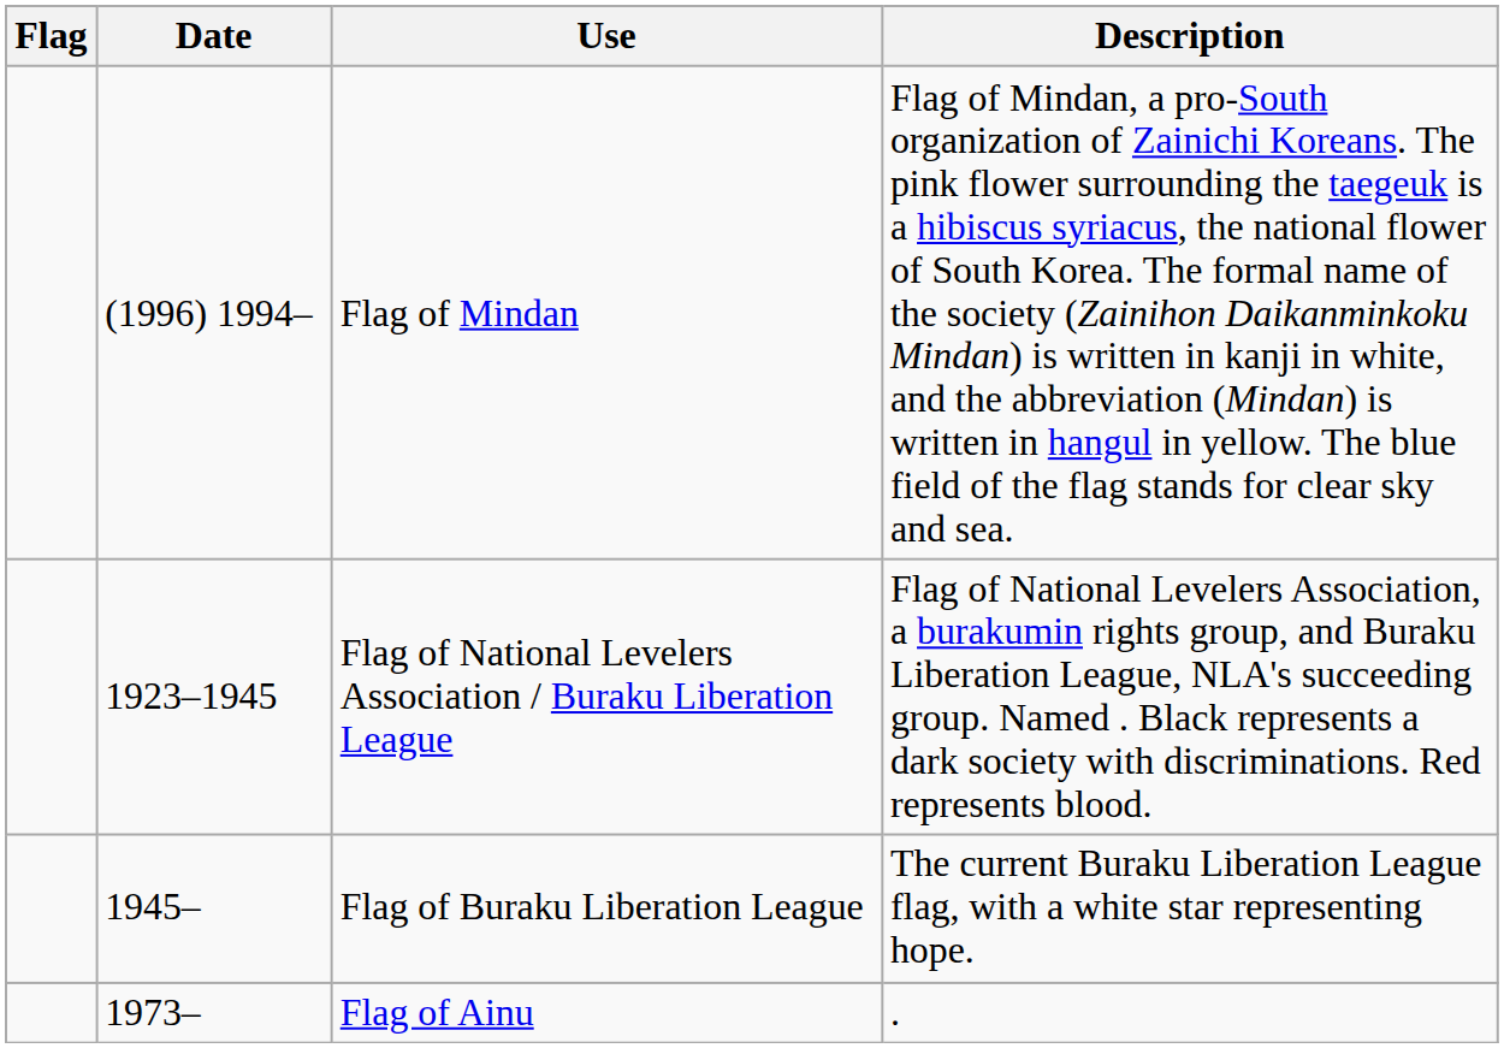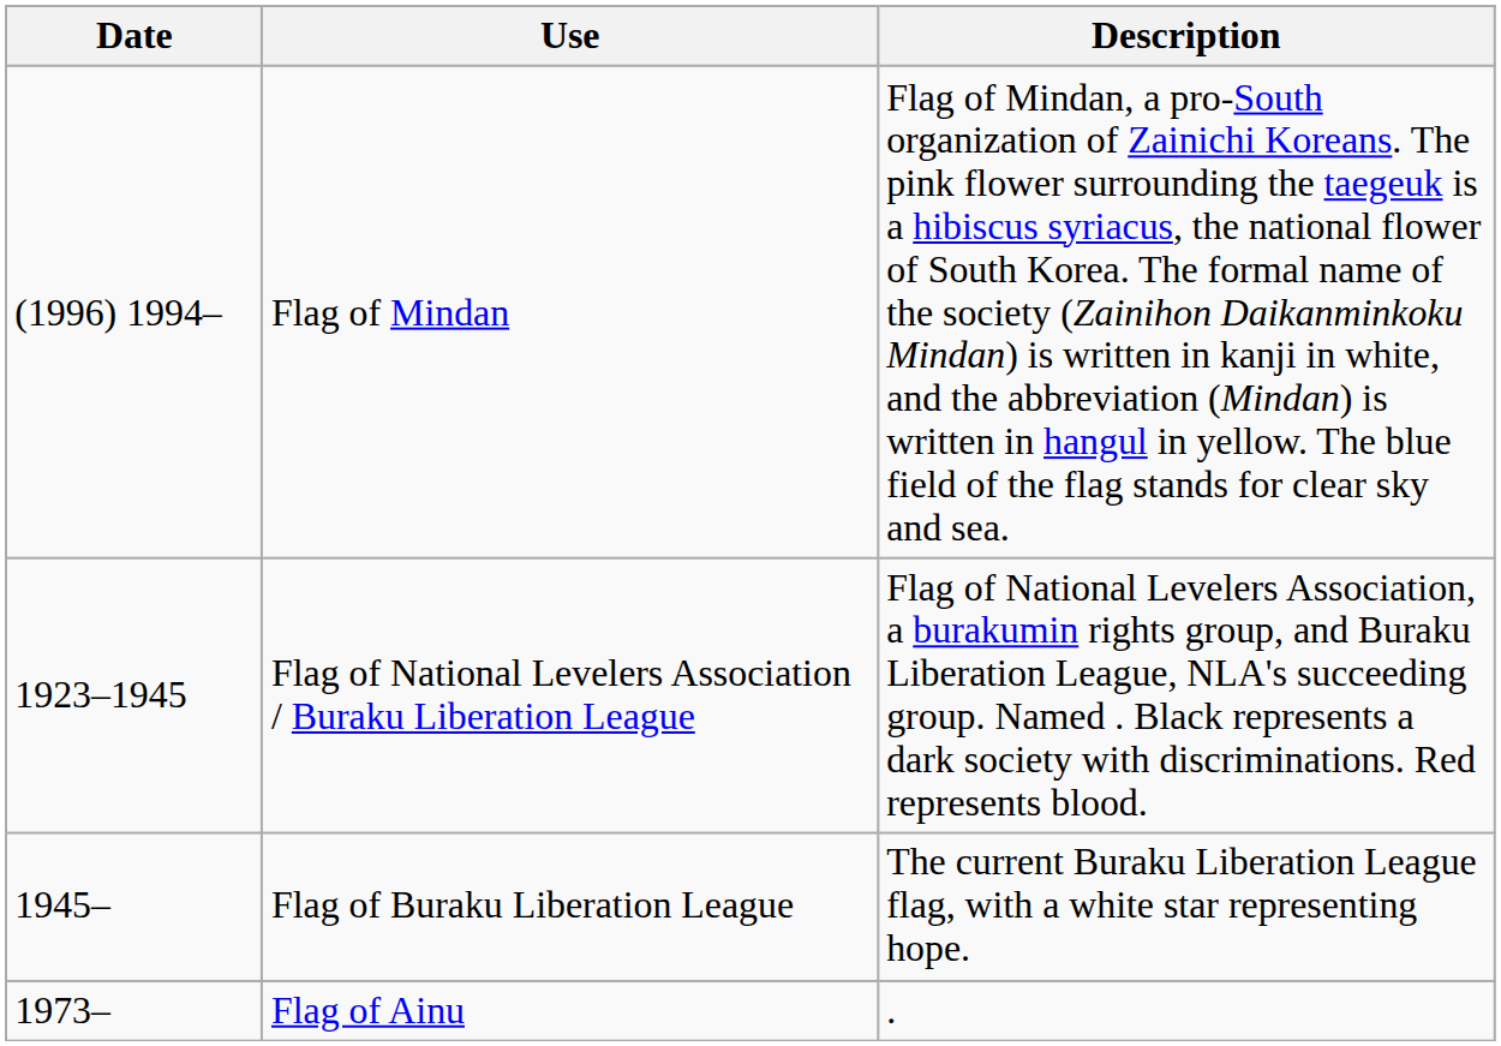 <table class="wikitable" width="100%">
 <tr>
-<th>Flag</th>
 <th style="width:100px;">Date</th>
 <th style="width:250px;">Use</th>
 <th style="min-width:250px;">Description</th>
 </tr>
 <tr>
-<td class="noresize"> </td>
 <td>(1996) 1994–</td>
 <td>Flag of <a href='#'>Mindan</a></td>
 <td>Flag of Mindan, a pro-<a href='#'>South</a> organization of <a href='#'>Zainichi Koreans</a>. The pink flower surrounding the <a href='#'>taegeuk</a> is a <a href='#'>hibiscus syriacus</a>, the national flower of South Korea. The formal name of the society (<em>Zainihon Daikanminkoku Mindan</em>) is written in kanji in white, and the abbreviation (<em>Mindan</em>) is written in <a href='#'>hangul</a> in yellow. The blue field of the flag stands for clear sky and sea.</td>
 </tr>
 <tr>
-<td></td>
 <td>1923–1945</td>
 <td>Flag of National Levelers Association / <a href='#'>Buraku Liberation League</a></td>
 <td>Flag of National Levelers Association, a <a href='#'>burakumin</a> rights group, and Buraku Liberation League, NLA's succeeding group. Named . Black represents a dark society with discriminations. Red represents blood.</td>
 </tr>
 <tr>
-<td></td>
 <td>1945–</td>
 <td>Flag of Buraku Liberation League</td>
 <td>The current Buraku Liberation League flag, with a white star representing hope.</td>
 </tr>
 <tr>
-<td></td>
 <td>1973–</td>
 <td><a href='#'>Flag of Ainu</a></td>
 <td>.</td>
 </tr>
 </table>
